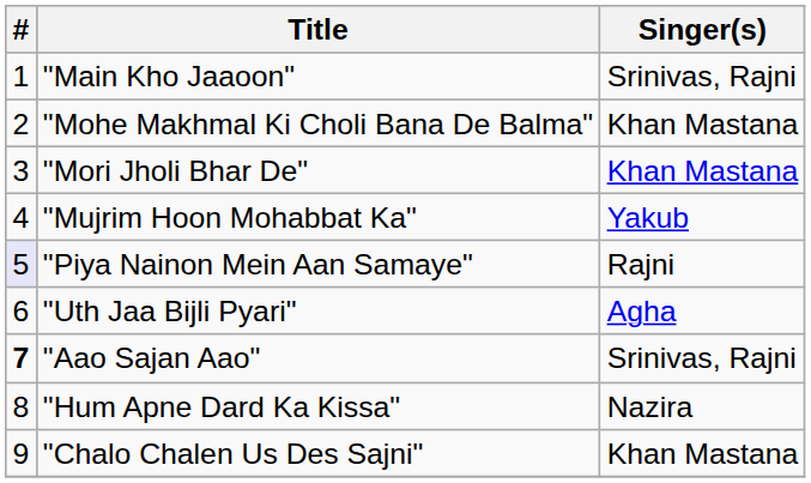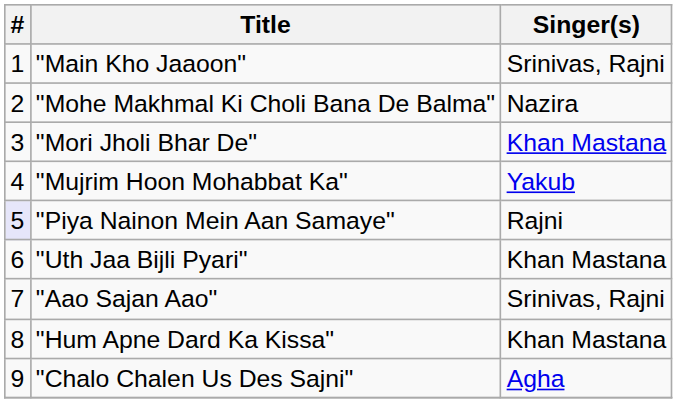 <table class="wikitable" style="font-size:95%;">
 <tr>
 <th>#</th>
 <th>Title</th>
 <th>Singer(s)</th>
 </tr>
 <tr>
 <td>1</td>
 <td>"Main Kho Jaaoon"</td>
 <td>Srinivas, Rajni</td>
 </tr>
 <tr>
 <td>2</td>
 <td>"Mohe Makhmal Ki Choli Bana De Balma"</td>
-<td>Khan Mastana</td>
+<td>Nazira</td>
 </tr>
 <tr>
 <td>3</td>
 <td>"Mori Jholi Bhar De"</td>
 <td><a href='#'>Khan Mastana</a></td>
 </tr>
 <tr>
 <td>4</td>
 <td>"Mujrim Hoon Mohabbat Ka"</td>
 <td><a href='#'>Yakub</a></td>
 </tr>
 <tr>
 <td style="background: lavender;">5</td>
 <td>"Piya Nainon Mein Aan Samaye"</td>
 <td>Rajni</td>
 </tr>
 <tr>
 <td>6</td>
 <td>"Uth Jaa Bijli Pyari"</td>
-<td><a href='#'>Agha</a></td>
+<td>Khan Mastana</td>
 </tr>
 <tr>
-<td><strong>7</strong></td>
+<td>7</td>
 <td>"Aao Sajan Aao"</td>
 <td>Srinivas, Rajni</td>
 </tr>
 <tr>
 <td>8</td>
 <td>"Hum Apne Dard Ka Kissa"</td>
-<td>Nazira</td>
+<td>Khan Mastana</td>
 </tr>
 <tr>
 <td>9</td>
 <td>"Chalo Chalen Us Des Sajni"</td>
-<td>Khan Mastana</td>
+<td><a href='#'>Agha</a></td>
 </tr>
 <tr>
 </tr>
 </table>
